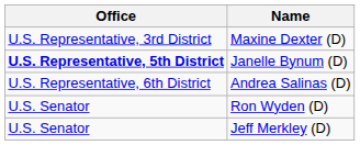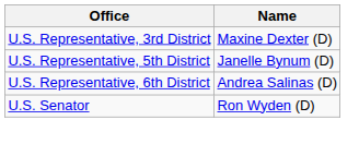 <table class="wikitable">
 <tr>
 <th>Office</th>
 <th>Name</th>
 </tr>
 <tr>
 <td><a href='#'>U.S. Representative, 3rd District</a></td>
 <td><a href='#'>Maxine Dexter</a> (D)</td>
 </tr>
 <tr>
-<td><strong><a href='#'>U.S. Representative, 5th District</a></strong></td>
+<td><a href='#'>U.S. Representative, 5th District</a></td>
 <td><a href='#'>Janelle Bynum</a> (D)</td>
 </tr>
 <tr>
 <td><a href='#'>U.S. Representative, 6th District</a></td>
 <td><a href='#'>Andrea Salinas</a> (D)</td>
 </tr>
 <tr>
 <td><a href='#'>U.S. Senator</a></td>
 <td><a href='#'>Ron Wyden</a> (D)</td>
 </tr>
-<tr>
-<td><a href='#'>U.S. Senator</a></td>
-<td><a href='#'>Jeff Merkley</a> (D)</td>
-</tr>
 </table>
